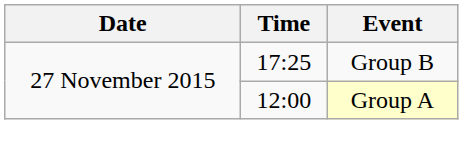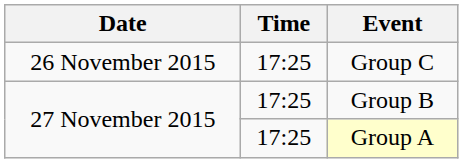 <table class = "wikitable" style="text-align:center;">
 <tr>
 <th width=150>Date</th>
 <th width=50>Time</th>
 <th width=80>Event</th>
 </tr>
 <tr>
+<td>26 November 2015</td>
+<td>17:25</td>
+<td>Group C</td>
+</tr>
+<tr>
 <td rowspan=2>27 November 2015</td>
 <td>17:25</td>
 <td>Group B</td>
 </tr>
 <tr>
-<td>12:00</td>
+<td>17:25</td>
 <td bgcolor=ffffcc>Group A</td>
 </tr>
 </table>
